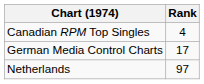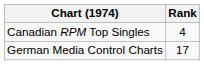 <table class="wikitable">
 <tr>
 <th>Chart (1974)</th>
 <th>Rank</th>
 </tr>
 <tr>
 <td>Canadian <em>RPM</em> Top Singles</td>
 <td style="text-align:center;">4</td>
 </tr>
 <tr>
 <td>German Media Control Charts</td>
 <td style="text-align:center;">17</td>
 </tr>
-<tr>
-<td>Netherlands </td>
-<td align="center">97</td>
-</tr>
 </table>
